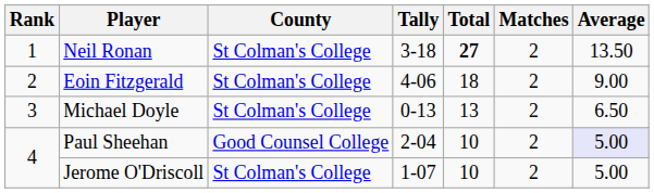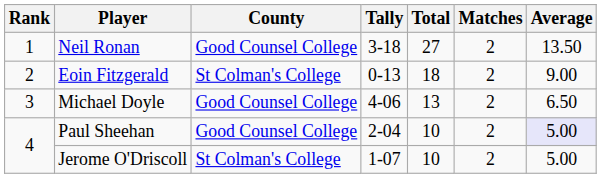 <table class="wikitable">
 <tr>
 <th>Rank</th>
 <th>Player</th>
 <th>County</th>
 <th>Tally</th>
 <th>Total</th>
 <th>Matches</th>
 <th>Average</th>
 </tr>
 <tr>
 <td rowspan=1 align=center>1</td>
 <td><a href='#'>Neil Ronan</a></td>
-<td><a href='#'>St Colman's College</a></td>
+<td><a href='#'>Good Counsel College</a></td>
 <td align=center>3-18</td>
-<td align=center><strong>27</strong></td>
+<td align=center>27</td>
 <td align=center>2</td>
 <td align=center>13.50</td>
 </tr>
 <tr>
 <td rowspan=1 align=center>2</td>
 <td><a href='#'>Eoin Fitzgerald</a></td>
 <td><a href='#'>St Colman's College</a></td>
-<td align=center>4-06</td>
+<td align=center>0-13</td>
 <td align=center>18</td>
 <td align=center>2</td>
 <td align=center>9.00</td>
 </tr>
 <tr>
 <td rowspan=1 align=center>3</td>
 <td>Michael Doyle</td>
-<td><a href='#'>St Colman's College</a></td>
-<td align=center>0-13</td>
+<td><a href='#'>Good Counsel College</a></td>
+<td align=center>4-06</td>
 <td align=center>13</td>
 <td align=center>2</td>
 <td align=center>6.50</td>
 </tr>
 <tr>
 <td rowspan=2 align=center>4</td>
 <td>Paul Sheehan</td>
 <td><a href='#'>Good Counsel College</a></td>
 <td align=center>2-04</td>
 <td align=center>10</td>
 <td align=center>2</td>
 <td align=center style="background: lavender;">5.00</td>
 </tr>
 <tr>
 <td>Jerome O'Driscoll</td>
 <td><a href='#'>St Colman's College</a></td>
 <td align=center>1-07</td>
 <td align=center>10</td>
 <td align=center>2</td>
 <td align=center>5.00</td>
 </tr>
 </table>
